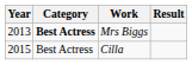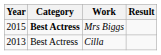 <table class="wikitable sortable">
 <tr>
 <th>Year</th>
 <th>Category</th>
 <th>Work</th>
 <th>Result</th>
 </tr>
 <tr>
-<td>2013</td>
+<td>2015</td>
 <td><strong>Best Actress</strong></td>
 <td><em>Mrs Biggs</em></td>
 <td></td>
 </tr>
 <tr>
-<td>2015</td>
+<td>2013</td>
 <td>Best Actress</td>
 <td><em>Cilla</em></td>
 <td></td>
 </tr>
 </table>
